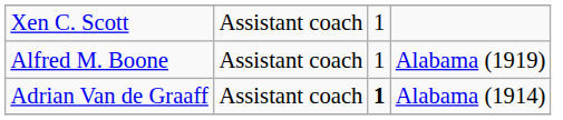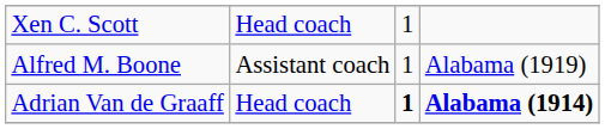 <table class="wikitable">
 <tr>
 </tr>
 <tr>
 <td><a href='#'>Xen C. Scott</a></td>
-<td>Assistant coach</td>
+<td><a href='#'>Head coach</a></td>
 <td>1</td>
 <td></td>
 </tr>
 <tr>
 <td><a href='#'>Alfred M. Boone</a></td>
 <td>Assistant coach</td>
 <td>1</td>
 <td><a href='#'>Alabama</a> (1919)</td>
 </tr>
 <tr>
 <td><a href='#'>Adrian Van de Graaff</a></td>
-<td>Assistant coach</td>
+<td><a href='#'>Head coach</a></td>
 <td><strong>1</strong></td>
-<td><a href='#'>Alabama</a> (1914)</td>
+<td><strong><a href='#'>Alabama</a> (1914)</strong></td>
 </tr>
 <tr>
 </tr>
 </table>
